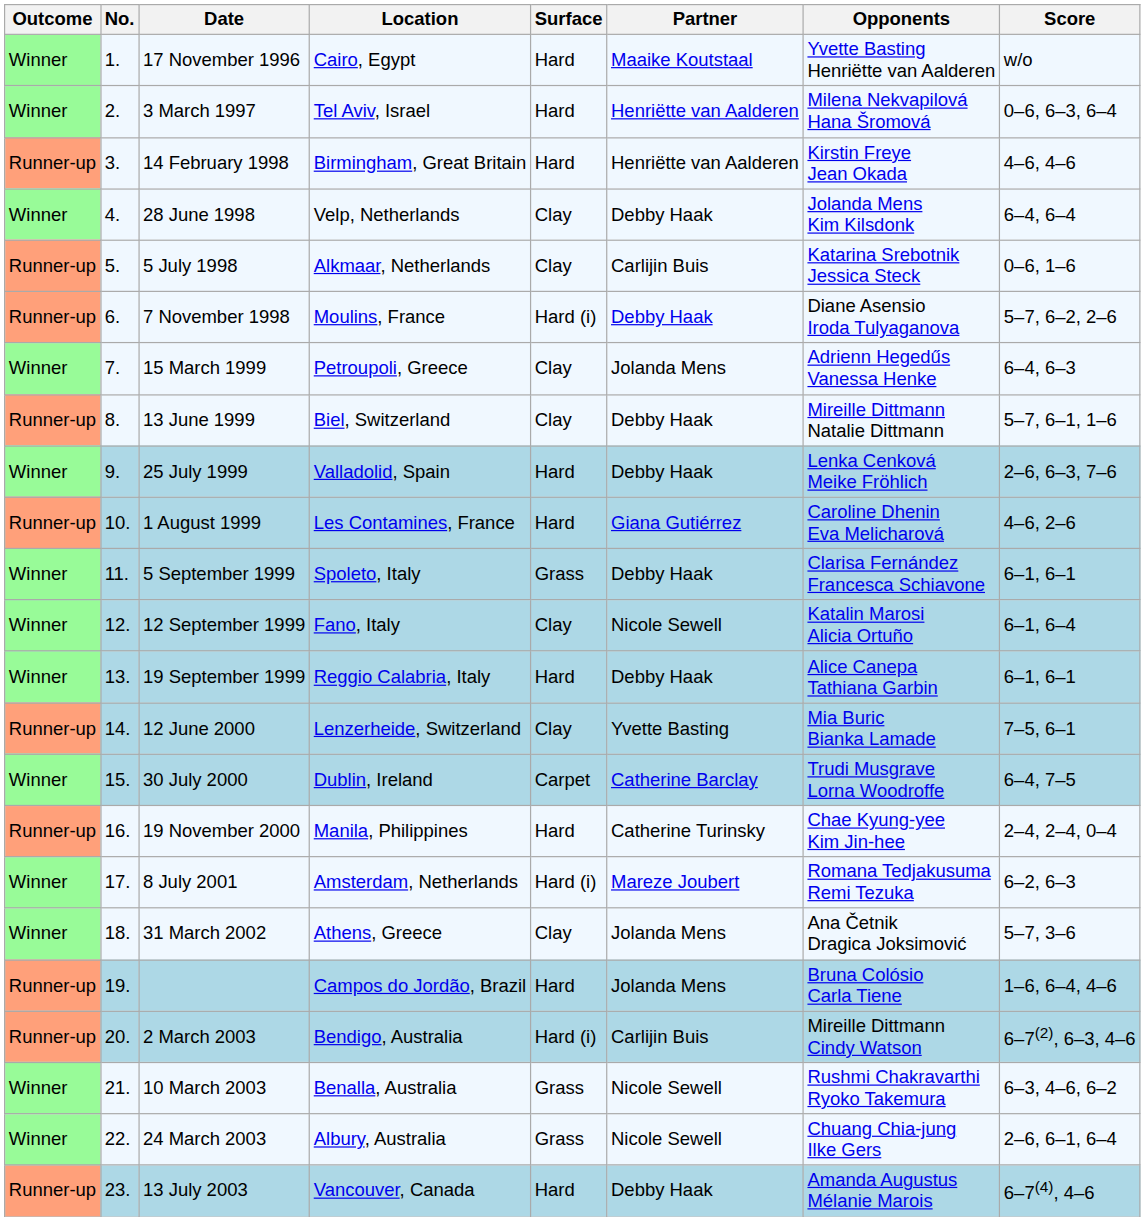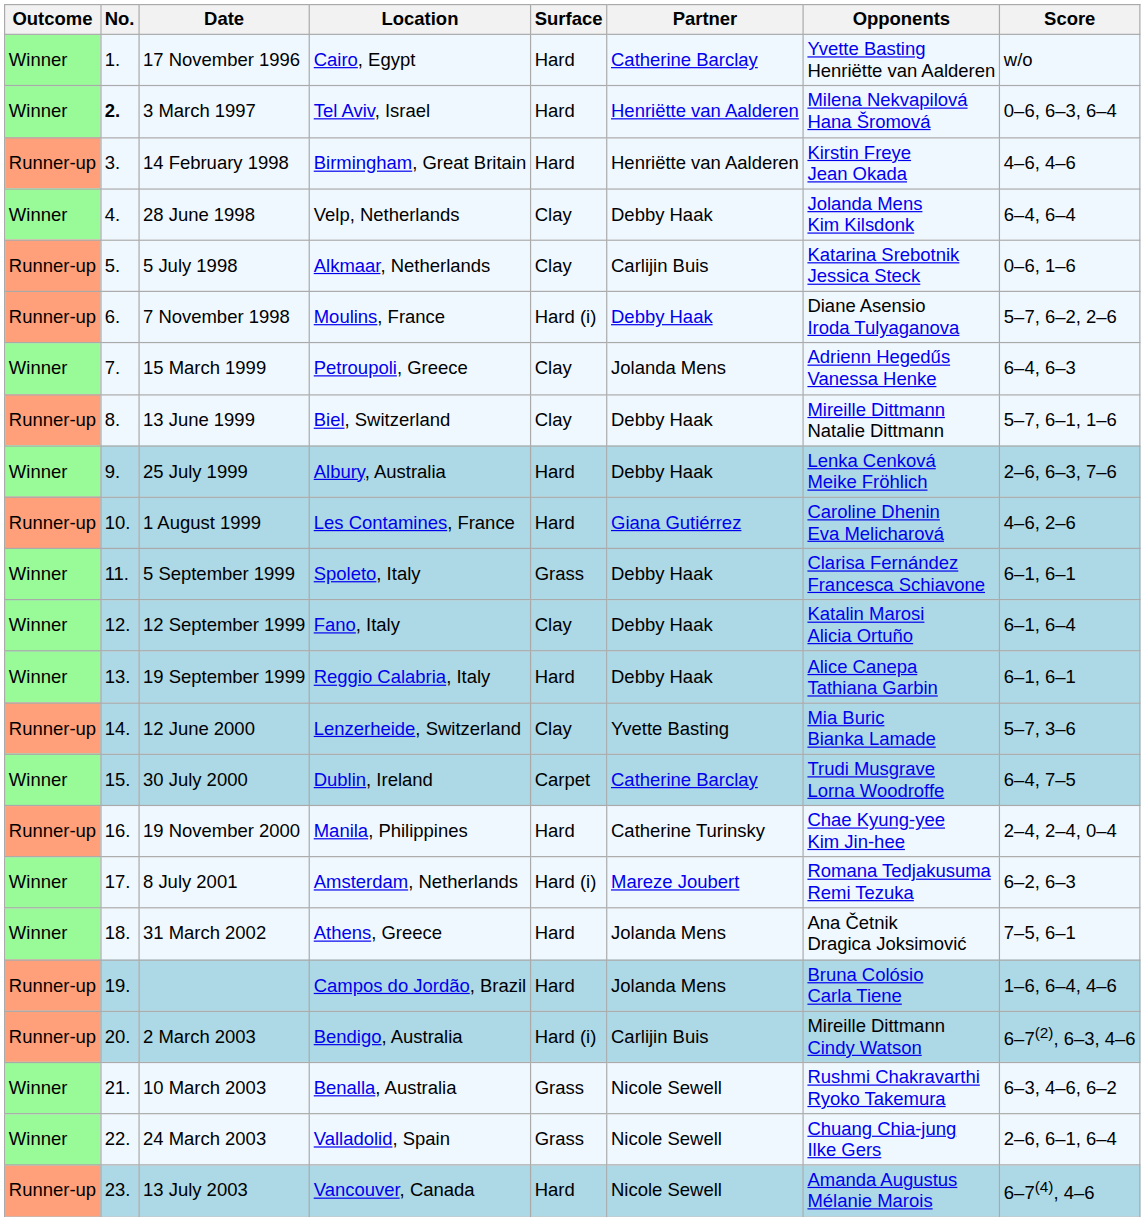 <table class="sortable wikitable" style="font-size:97%;">
 <tr>
 <th>Outcome</th>
 <th>No.</th>
 <th>Date</th>
 <th>Location</th>
 <th>Surface</th>
 <th>Partner</th>
 <th>Opponents</th>
 <th class="unsortable">Score</th>
 </tr>
 <tr style="background:#f0f8ff;">
 <td style="background:#98fb98;">Winner</td>
 <td>1.</td>
 <td>17 November 1996</td>
 <td><a href='#'>Cairo</a>, Egypt</td>
 <td>Hard</td>
-<td> <a href='#'>Maaike Koutstaal</a></td>
+<td> <a href='#'>Catherine Barclay</a></td>
 <td> <a href='#'>Yvette Basting</a> <br>  Henriëtte van Aalderen</td>
 <td>w/o</td>
 </tr>
 <tr style="background:#f0f8ff;">
 <td style="background:#98fb98;">Winner</td>
-<td>2.</td>
+<td><strong>2.</strong></td>
 <td>3 March 1997</td>
 <td><a href='#'>Tel Aviv</a>, Israel</td>
 <td>Hard</td>
 <td> <a href='#'>Henriëtte van Aalderen</a></td>
 <td> <a href='#'>Milena Nekvapilová</a> <br>  <a href='#'>Hana Šromová</a></td>
 <td>0–6, 6–3, 6–4</td>
 </tr>
 <tr style="background:#f0f8ff;">
 <td style="background:#ffa07a;">Runner-up</td>
 <td>3.</td>
 <td>14 February 1998</td>
 <td><a href='#'>Birmingham</a>, Great Britain</td>
 <td>Hard</td>
 <td> Henriëtte van Aalderen</td>
 <td> <a href='#'>Kirstin Freye</a> <br>  <a href='#'>Jean Okada</a></td>
 <td>4–6, 4–6</td>
 </tr>
 <tr style="background:#f0f8ff;">
 <td style="background:#98fb98;">Winner</td>
 <td>4.</td>
 <td>28 June 1998</td>
 <td>Velp, Netherlands</td>
 <td>Clay</td>
 <td> Debby Haak</td>
 <td> <a href='#'>Jolanda Mens</a> <br>  <a href='#'>Kim Kilsdonk</a></td>
 <td>6–4, 6–4</td>
 </tr>
 <tr style="background:#f0f8ff;">
 <td style="background:#ffa07a;">Runner-up</td>
 <td>5.</td>
 <td>5 July 1998</td>
 <td><a href='#'>Alkmaar</a>, Netherlands</td>
 <td>Clay</td>
 <td> Carlijin Buis</td>
 <td> <a href='#'>Katarina Srebotnik</a> <br>  <a href='#'>Jessica Steck</a></td>
 <td>0–6, 1–6</td>
 </tr>
 <tr style="background:#f0f8ff;">
 <td bgcolor="FFA07A">Runner-up</td>
 <td>6.</td>
 <td>7 November 1998</td>
 <td><a href='#'>Moulins</a>, France</td>
 <td>Hard (i)</td>
 <td> <a href='#'>Debby Haak</a></td>
 <td> Diane Asensio <br>  <a href='#'>Iroda Tulyaganova</a></td>
 <td>5–7, 6–2, 2–6</td>
 </tr>
 <tr style="background:#f0f8ff;">
 <td style="background:#98fb98;">Winner</td>
 <td>7.</td>
 <td>15 March 1999</td>
 <td><a href='#'>Petroupoli</a>, Greece</td>
 <td>Clay</td>
 <td> Jolanda Mens</td>
 <td> <a href='#'>Adrienn Hegedűs</a> <br>  <a href='#'>Vanessa Henke</a></td>
 <td>6–4, 6–3</td>
 </tr>
 <tr style="background:#f0f8ff;">
 <td bgcolor="FFA07A">Runner-up</td>
 <td>8.</td>
 <td>13 June 1999</td>
 <td><a href='#'>Biel</a>, Switzerland</td>
 <td>Clay</td>
 <td> Debby Haak</td>
 <td> <a href='#'>Mireille Dittmann</a> <br>  Natalie Dittmann</td>
 <td>5–7, 6–1, 1–6</td>
 </tr>
 <tr style="background:lightblue;">
 <td style="background:#98fb98;">Winner</td>
 <td>9.</td>
 <td>25 July 1999</td>
-<td><a href='#'>Valladolid</a>, Spain</td>
+<td><a href='#'>Albury</a>, Australia</td>
 <td>Hard</td>
 <td> Debby Haak</td>
 <td> <a href='#'>Lenka Cenková</a> <br>  <a href='#'>Meike Fröhlich</a></td>
 <td>2–6, 6–3, 7–6</td>
 </tr>
 <tr style="background:lightblue;">
 <td style="background:#ffa07a;">Runner-up</td>
 <td>10.</td>
 <td>1 August 1999</td>
 <td><a href='#'>Les Contamines</a>, France</td>
 <td>Hard</td>
 <td> <a href='#'>Giana Gutiérrez</a></td>
 <td> <a href='#'>Caroline Dhenin</a> <br>  <a href='#'>Eva Melicharová</a></td>
 <td>4–6, 2–6</td>
 </tr>
 <tr style="background:lightblue;">
 <td style="background:#98fb98;">Winner</td>
 <td>11.</td>
 <td>5 September 1999</td>
 <td><a href='#'>Spoleto</a>, Italy</td>
 <td>Grass</td>
 <td> Debby Haak</td>
 <td> <a href='#'>Clarisa Fernández</a> <br>  <a href='#'>Francesca Schiavone</a></td>
 <td>6–1, 6–1</td>
 </tr>
 <tr style="background:lightblue;">
 <td style="background:#98fb98;">Winner</td>
 <td>12.</td>
 <td>12 September 1999</td>
 <td><a href='#'>Fano</a>, Italy</td>
 <td>Clay</td>
-<td> Nicole Sewell</td>
+<td> Debby Haak</td>
 <td> <a href='#'>Katalin Marosi</a> <br>  <a href='#'>Alicia Ortuño</a></td>
 <td>6–1, 6–4</td>
 </tr>
 <tr style="background:lightblue;">
 <td style="background:#98fb98;">Winner</td>
 <td>13.</td>
 <td>19 September 1999</td>
 <td><a href='#'>Reggio Calabria</a>, Italy</td>
 <td>Hard</td>
 <td> Debby Haak</td>
 <td> <a href='#'>Alice Canepa</a> <br>  <a href='#'>Tathiana Garbin</a></td>
 <td>6–1, 6–1</td>
 </tr>
 <tr style="background:lightblue;">
 <td bgcolor="FFA07A">Runner-up</td>
 <td>14.</td>
 <td>12 June 2000</td>
 <td><a href='#'>Lenzerheide</a>, Switzerland</td>
 <td>Clay</td>
 <td> Yvette Basting</td>
 <td> <a href='#'>Mia Buric</a> <br>  <a href='#'>Bianka Lamade</a></td>
-<td>7–5, 6–1</td>
+<td>5–7, 3–6</td>
 </tr>
 <tr style="background:lightblue;">
 <td style="background:#98fb98;">Winner</td>
 <td>15.</td>
 <td>30 July 2000</td>
 <td><a href='#'>Dublin</a>, Ireland</td>
 <td>Carpet</td>
 <td> <a href='#'>Catherine Barclay</a></td>
 <td> <a href='#'>Trudi Musgrave</a> <br>  <a href='#'>Lorna Woodroffe</a></td>
 <td>6–4, 7–5</td>
 </tr>
 <tr style="background:#f0f8ff;">
 <td bgcolor="FFA07A">Runner-up</td>
 <td>16.</td>
 <td>19 November 2000</td>
 <td><a href='#'>Manila</a>, Philippines</td>
 <td>Hard</td>
 <td> Catherine Turinsky</td>
 <td> <a href='#'>Chae Kyung-yee</a> <br>  <a href='#'>Kim Jin-hee</a></td>
 <td>2–4, 2–4, 0–4</td>
 </tr>
 <tr style="background:#f0f8ff;">
 <td style="background:#98fb98;">Winner</td>
 <td>17.</td>
 <td>8 July 2001</td>
 <td><a href='#'>Amsterdam</a>, Netherlands</td>
 <td>Hard (i)</td>
 <td> <a href='#'>Mareze Joubert</a></td>
 <td> <a href='#'>Romana Tedjakusuma</a> <br>  <a href='#'>Remi Tezuka</a></td>
 <td>6–2, 6–3</td>
 </tr>
 <tr style="background:#f0f8ff;">
 <td style="background:#98fb98;">Winner</td>
 <td>18.</td>
 <td>31 March 2002</td>
 <td><a href='#'>Athens</a>, Greece</td>
-<td>Clay</td>
+<td>Hard</td>
 <td> Jolanda Mens</td>
 <td> Ana Četnik <br>  Dragica Joksimović</td>
-<td>5–7, 3–6</td>
+<td>7–5, 6–1</td>
 </tr>
 <tr style="background:lightblue;">
 <td style="background:#ffa07a;">Runner-up</td>
 <td>19.</td>
 <td></td>
 <td><a href='#'>Campos do Jordão</a>, Brazil</td>
 <td>Hard</td>
 <td> Jolanda Mens</td>
 <td> <a href='#'>Bruna Colósio</a> <br>  <a href='#'>Carla Tiene</a></td>
 <td>1–6, 6–4, 4–6</td>
 </tr>
 <tr style="background:lightblue;">
 <td style="background:#ffa07a;">Runner-up</td>
 <td>20.</td>
 <td>2 March 2003</td>
 <td><a href='#'>Bendigo</a>, Australia</td>
 <td>Hard (i)</td>
 <td> Carlijin Buis</td>
 <td> Mireille Dittmann <br>  <a href='#'>Cindy Watson</a></td>
 <td>6–7<sup>(2)</sup>, 6–3, 4–6</td>
 </tr>
 <tr style="background:#f0f8ff;">
 <td style="background:#98fb98;">Winner</td>
 <td>21.</td>
 <td>10 March 2003</td>
 <td><a href='#'>Benalla</a>, Australia</td>
 <td>Grass</td>
 <td> Nicole Sewell</td>
 <td> <a href='#'>Rushmi Chakravarthi</a> <br>  <a href='#'>Ryoko Takemura</a></td>
 <td>6–3, 4–6, 6–2</td>
 </tr>
 <tr style="background:#f0f8ff;">
 <td style="background:#98fb98;">Winner</td>
 <td>22.</td>
 <td>24 March 2003</td>
-<td><a href='#'>Albury</a>, Australia</td>
+<td><a href='#'>Valladolid</a>, Spain</td>
 <td>Grass</td>
 <td> Nicole Sewell</td>
 <td> <a href='#'>Chuang Chia-jung</a> <br>  <a href='#'>Ilke Gers</a></td>
 <td>2–6, 6–1, 6–4</td>
 </tr>
 <tr style="background:lightblue;">
 <td style="background:#ffa07a;">Runner-up</td>
 <td>23.</td>
 <td>13 July 2003</td>
 <td><a href='#'>Vancouver</a>, Canada</td>
 <td>Hard</td>
-<td> Debby Haak</td>
+<td> Nicole Sewell</td>
 <td> <a href='#'>Amanda Augustus</a> <br>  <a href='#'>Mélanie Marois</a></td>
 <td>6–7<sup>(4)</sup>, 4–6</td>
 </tr>
 </table>
